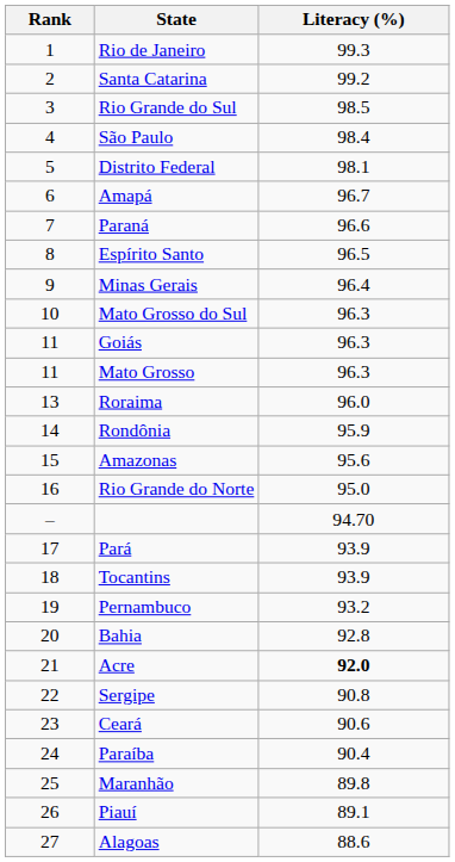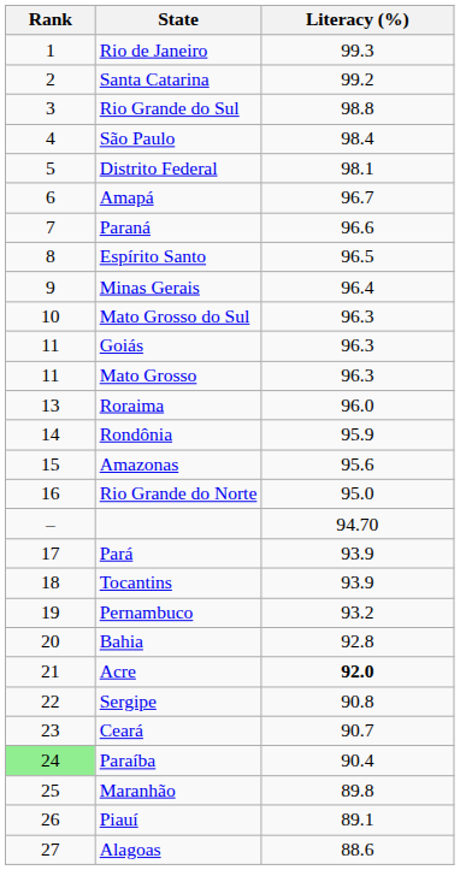 <table class="wikitable sortable" style="text-align:center">
 <tr bgcolor=#efefef>
 <th>Rank</th>
 <th width=37%>State</th>
 <th>Literacy (%)</th>
 </tr>
 <tr>
 <td>1</td>
 <td align="left"><a href='#'>Rio de Janeiro</a></td>
 <td>99.3</td>
 </tr>
 <tr>
 <td>2</td>
 <td align="left"><a href='#'>Santa Catarina</a></td>
 <td>99.2</td>
 </tr>
 <tr>
 <td>3</td>
 <td align="left"><a href='#'>Rio Grande do Sul</a></td>
-<td>98.5</td>
+<td>98.8</td>
 </tr>
 <tr>
 <td>4</td>
 <td align="left"><a href='#'>São Paulo</a></td>
 <td>98.4</td>
 </tr>
 <tr>
 <td>5</td>
 <td align="left"><a href='#'>Distrito Federal</a></td>
 <td>98.1</td>
 </tr>
 <tr>
 <td>6</td>
 <td align="left"><a href='#'>Amapá</a></td>
 <td>96.7</td>
 </tr>
 <tr>
 <td>7</td>
 <td align="left"><a href='#'>Paraná</a></td>
 <td>96.6</td>
 </tr>
 <tr>
 <td>8</td>
 <td align="left"><a href='#'>Espírito Santo</a></td>
 <td>96.5</td>
 </tr>
 <tr>
 <td>9</td>
 <td align="left"><a href='#'>Minas Gerais</a></td>
 <td>96.4</td>
 </tr>
 <tr>
 <td>10</td>
 <td align="left"><a href='#'>Mato Grosso do Sul</a></td>
 <td>96.3</td>
 </tr>
 <tr>
 <td>11</td>
 <td align="left"><a href='#'>Goiás</a></td>
 <td>96.3</td>
 </tr>
 <tr>
 <td>11</td>
 <td align="left"><a href='#'>Mato Grosso</a></td>
 <td>96.3</td>
 </tr>
 <tr>
 <td>13</td>
 <td align="left"><a href='#'>Roraima</a></td>
 <td>96.0</td>
 </tr>
 <tr>
 <td>14</td>
 <td align="left"><a href='#'>Rondônia</a></td>
 <td>95.9</td>
 </tr>
 <tr>
 <td>15</td>
 <td align="left"><a href='#'>Amazonas</a></td>
 <td>95.6</td>
 </tr>
 <tr>
 <td>16</td>
 <td align="left"><a href='#'>Rio Grande do Norte</a></td>
 <td>95.0</td>
 </tr>
 <tr>
 <td>–</td>
 <td align="left"></td>
 <td>94.70</td>
 </tr>
 <tr>
 <td>17</td>
 <td align="left"><a href='#'>Pará</a></td>
 <td>93.9</td>
 </tr>
 <tr>
 <td>18</td>
 <td align="left"><a href='#'>Tocantins</a></td>
 <td>93.9</td>
 </tr>
 <tr>
 <td>19</td>
 <td align="left"><a href='#'>Pernambuco</a></td>
 <td>93.2</td>
 </tr>
 <tr>
 <td>20</td>
 <td align="left"><a href='#'>Bahia</a></td>
 <td>92.8</td>
 </tr>
 <tr>
 <td>21</td>
 <td align="left"><a href='#'>Acre</a></td>
 <td><strong>92.0</strong></td>
 </tr>
 <tr>
 <td>22</td>
 <td align="left"><a href='#'>Sergipe</a></td>
 <td>90.8</td>
 </tr>
 <tr>
 <td>23</td>
 <td align="left"><a href='#'>Ceará</a></td>
-<td>90.6</td>
+<td>90.7</td>
 </tr>
 <tr>
-<td>24</td>
+<td style="background: lightgreen;">24</td>
 <td align="left"><a href='#'>Paraíba</a></td>
 <td>90.4</td>
 </tr>
 <tr>
 <td>25</td>
 <td align="left"><a href='#'>Maranhão</a></td>
 <td>89.8</td>
 </tr>
 <tr>
 <td>26</td>
 <td align="left"><a href='#'>Piauí</a></td>
 <td>89.1</td>
 </tr>
 <tr>
 <td>27</td>
 <td align="left"><a href='#'>Alagoas</a></td>
 <td>88.6</td>
 </tr>
 </table>
